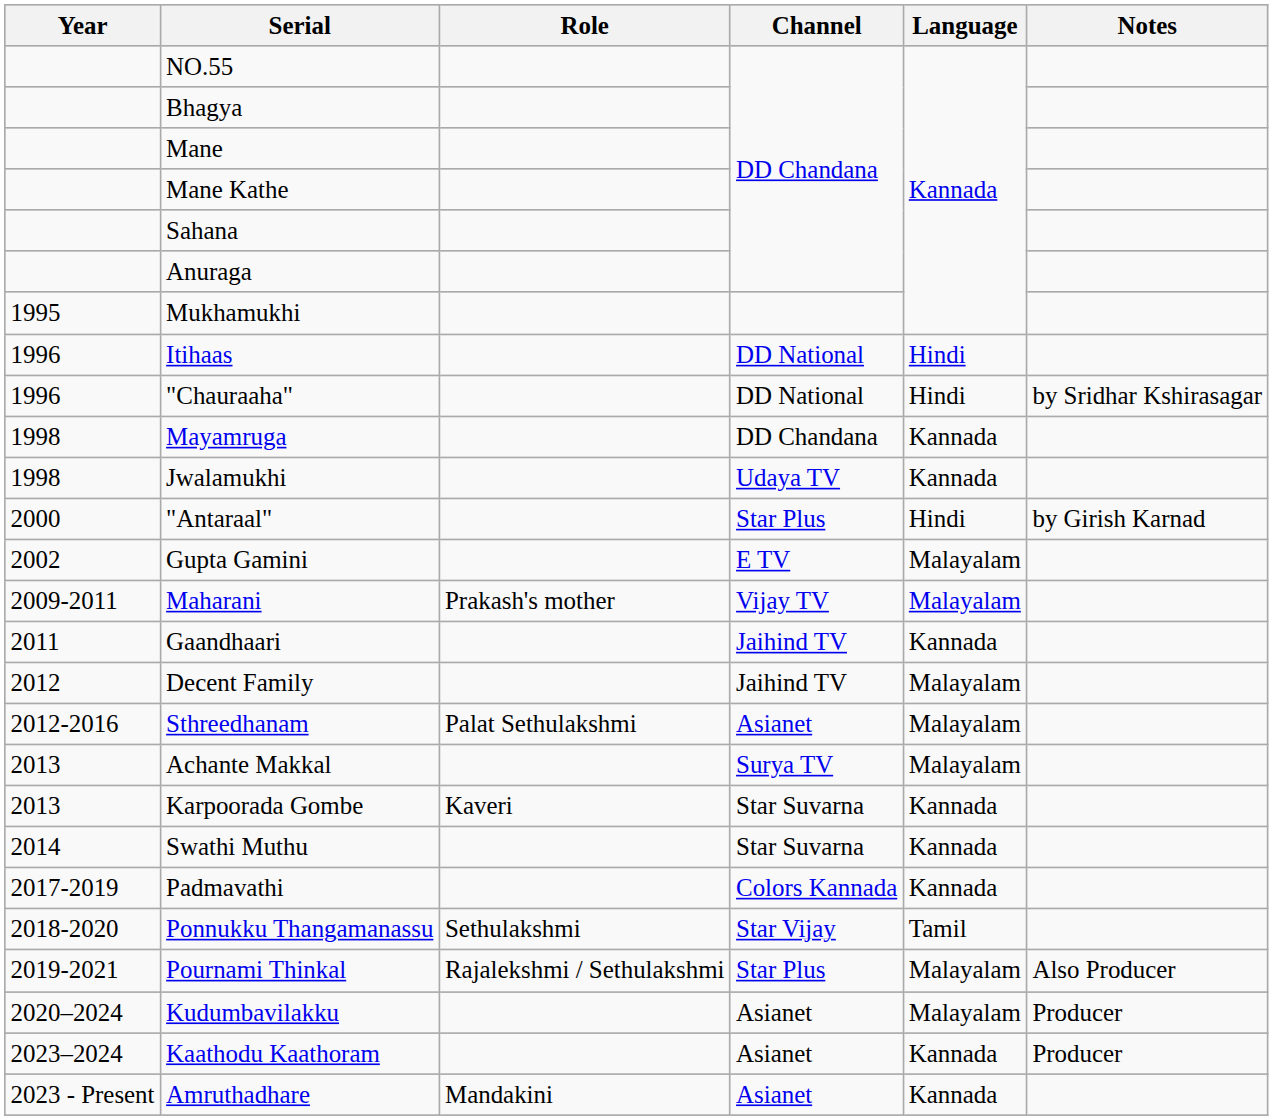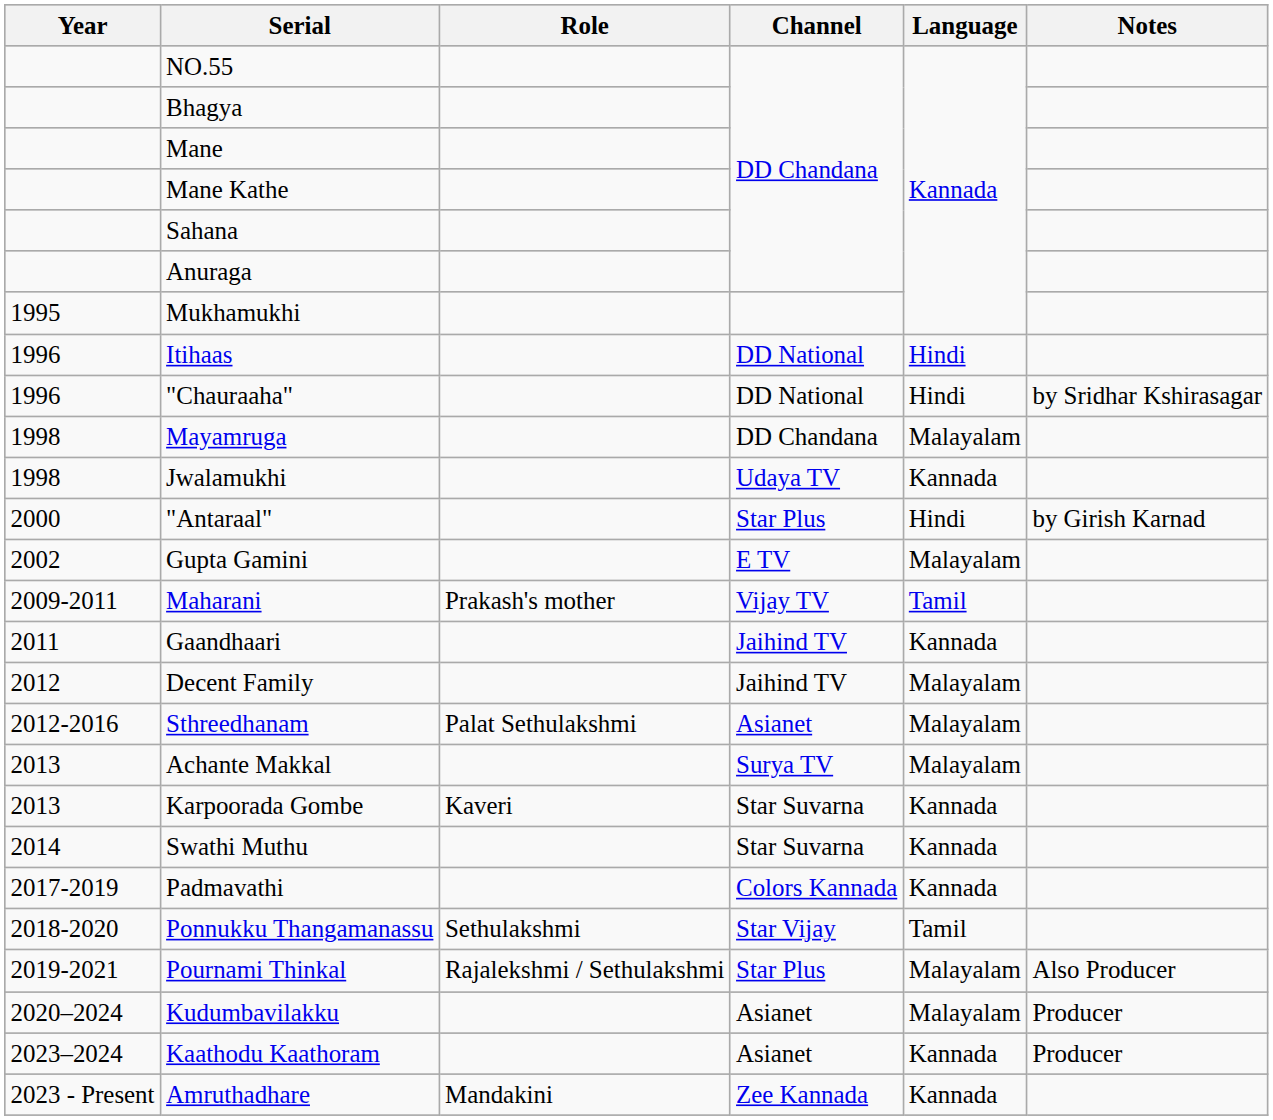 <table class="wikitable sortable" style="font-size: 95%;">
 <tr>
 <th>Year</th>
 <th>Serial</th>
 <th>Role</th>
 <th>Channel</th>
 <th>Language</th>
 <th>Notes</th>
 </tr>
 <tr>
 <td></td>
 <td>NO.55</td>
 <td></td>
 <td rowspan="6"><a href='#'>DD Chandana</a></td>
 <td rowspan=7><a href='#'>Kannada</a></td>
 <td></td>
 </tr>
 <tr>
 <td></td>
 <td>Bhagya</td>
 <td></td>
 <td></td>
 </tr>
 <tr>
 <td></td>
 <td>Mane</td>
 <td></td>
 <td></td>
 </tr>
 <tr>
 <td></td>
 <td>Mane Kathe</td>
 <td></td>
 <td></td>
 </tr>
 <tr>
 <td></td>
 <td>Sahana</td>
 <td></td>
 <td></td>
 </tr>
 <tr>
 <td></td>
 <td>Anuraga</td>
 <td></td>
 <td></td>
 </tr>
 <tr>
 <td>1995</td>
 <td>Mukhamukhi</td>
 <td></td>
 <td></td>
 <td></td>
 </tr>
 <tr>
 <td>1996</td>
 <td><a href='#'>Itihaas</a></td>
 <td></td>
 <td><a href='#'>DD National</a></td>
 <td><a href='#'>Hindi</a></td>
 <td></td>
 </tr>
 <tr>
 <td>1996</td>
 <td>"Chauraaha"</td>
 <td></td>
 <td>DD National</td>
 <td>Hindi</td>
 <td>by Sridhar Kshirasagar</td>
 </tr>
 <tr>
 <td>1998</td>
 <td><a href='#'>Mayamruga</a></td>
 <td></td>
 <td>DD Chandana</td>
-<td>Kannada</td>
+<td>Malayalam</td>
 <td></td>
 </tr>
 <tr>
 <td>1998</td>
 <td>Jwalamukhi</td>
 <td></td>
 <td><a href='#'>Udaya TV</a></td>
 <td>Kannada</td>
 <td></td>
 </tr>
 <tr>
 <td>2000</td>
 <td>"Antaraal"</td>
 <td></td>
 <td><a href='#'>Star Plus</a></td>
 <td>Hindi</td>
 <td>by Girish Karnad</td>
 </tr>
 <tr>
 <td>2002</td>
 <td>Gupta Gamini</td>
 <td></td>
 <td><a href='#'>E TV</a></td>
 <td>Malayalam</td>
 <td></td>
 </tr>
 <tr>
 <td>2009-2011</td>
 <td><a href='#'>Maharani</a></td>
 <td>Prakash's mother</td>
 <td><a href='#'>Vijay TV</a></td>
-<td><a href='#'>Malayalam</a></td>
+<td><a href='#'>Tamil</a></td>
 <td></td>
 </tr>
 <tr>
 <td>2011</td>
 <td>Gaandhaari</td>
 <td></td>
 <td><a href='#'>Jaihind TV</a></td>
 <td>Kannada</td>
 <td></td>
 </tr>
 <tr>
 <td>2012</td>
 <td>Decent Family</td>
 <td></td>
 <td>Jaihind TV</td>
 <td>Malayalam</td>
 <td></td>
 </tr>
 <tr>
 <td>2012-2016</td>
 <td><a href='#'>Sthreedhanam</a></td>
 <td>Palat Sethulakshmi</td>
 <td><a href='#'>Asianet</a></td>
 <td>Malayalam</td>
 <td></td>
 </tr>
 <tr>
 <td>2013</td>
 <td>Achante Makkal</td>
 <td></td>
 <td><a href='#'>Surya TV</a></td>
 <td>Malayalam</td>
 <td></td>
 </tr>
 <tr>
 <td>2013</td>
 <td>Karpoorada Gombe</td>
 <td>Kaveri</td>
 <td>Star Suvarna</td>
 <td>Kannada</td>
 <td></td>
 </tr>
 <tr>
 <td>2014</td>
 <td>Swathi Muthu</td>
 <td></td>
 <td>Star Suvarna</td>
 <td>Kannada</td>
 <td></td>
 </tr>
 <tr>
 <td>2017-2019</td>
 <td>Padmavathi</td>
 <td></td>
 <td><a href='#'>Colors Kannada</a></td>
 <td>Kannada</td>
 <td></td>
 </tr>
 <tr>
 <td>2018-2020</td>
 <td><a href='#'>Ponnukku Thangamanassu</a></td>
 <td>Sethulakshmi</td>
 <td><a href='#'>Star Vijay</a></td>
 <td>Tamil</td>
 <td></td>
 </tr>
 <tr>
 <td>2019-2021</td>
 <td><a href='#'>Pournami Thinkal</a></td>
 <td>Rajalekshmi / Sethulakshmi</td>
 <td><a href='#'>Star Plus</a></td>
 <td>Malayalam</td>
 <td>Also Producer</td>
 </tr>
 <tr>
 <td>2020–2024</td>
 <td><a href='#'>Kudumbavilakku</a></td>
 <td></td>
 <td>Asianet</td>
 <td>Malayalam</td>
 <td>Producer</td>
 </tr>
 <tr>
 <td>2023–2024</td>
 <td><a href='#'>Kaathodu Kaathoram</a></td>
 <td></td>
 <td>Asianet</td>
 <td>Kannada</td>
 <td>Producer</td>
 </tr>
 <tr>
 <td>2023 - Present</td>
 <td><a href='#'>Amruthadhare</a></td>
 <td>Mandakini</td>
-<td><a href='#'>Asianet</a></td>
+<td><a href='#'>Zee Kannada</a></td>
 <td>Kannada</td>
 <td></td>
 </tr>
 </table>
